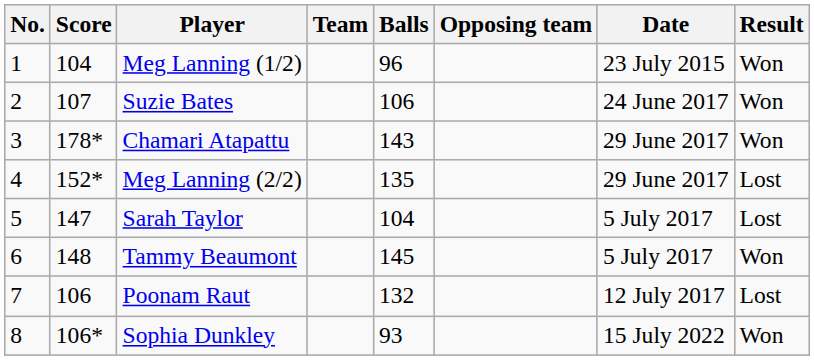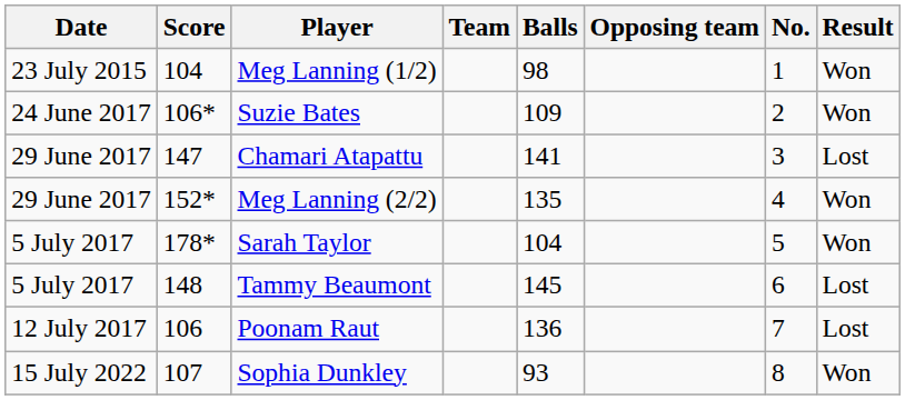 <table class="wikitable sortable" style="font-size:95%">
 <tr>
-<th>No.</th>
+<th>Date</th>
 <th>Score</th>
 <th>Player</th>
 <th>Team</th>
 <th>Balls</th>
 <th>Opposing team</th>
-<th>Date</th>
+<th>No.</th>
 <th>Result</th>
 </tr>
 <tr>
-<td>1</td>
+<td>23 July 2015</td>
 <td>104</td>
 <td><a href='#'>Meg Lanning</a> (1/2)</td>
 <td></td>
-<td>96</td>
+<td>98</td>
 <td></td>
-<td>23 July 2015</td>
+<td>1</td>
 <td>Won</td>
 </tr>
 <tr>
-<td>2</td>
-<td>107</td>
+<td>24 June 2017</td>
+<td>106*</td>
 <td><a href='#'>Suzie Bates</a></td>
 <td></td>
-<td>106</td>
+<td>109</td>
 <td></td>
-<td>24 June 2017</td>
+<td>2</td>
 <td>Won</td>
 </tr>
 <tr>
-<td>3</td>
-<td>178*</td>
+<td>29 June 2017</td>
+<td>147</td>
 <td><a href='#'>Chamari Atapattu</a></td>
 <td></td>
-<td>143</td>
+<td>141</td>
 <td></td>
-<td>29 June 2017</td>
-<td>Won</td>
+<td>3</td>
+<td>Lost</td>
 </tr>
 <tr>
-<td>4</td>
+<td>29 June 2017</td>
 <td>152*</td>
 <td><a href='#'>Meg Lanning</a> (2/2)</td>
 <td></td>
 <td>135</td>
 <td></td>
-<td>29 June 2017</td>
-<td>Lost</td>
+<td>4</td>
+<td>Won</td>
 </tr>
 <tr>
-<td>5</td>
-<td>147</td>
+<td>5 July 2017</td>
+<td>178*</td>
 <td><a href='#'>Sarah Taylor</a></td>
 <td></td>
 <td>104</td>
 <td></td>
-<td>5 July 2017</td>
-<td>Lost</td>
+<td>5</td>
+<td>Won</td>
 </tr>
 <tr>
-<td>6</td>
+<td>5 July 2017</td>
 <td>148</td>
 <td><a href='#'>Tammy Beaumont</a></td>
 <td></td>
 <td>145</td>
 <td></td>
-<td>5 July 2017</td>
-<td>Won</td>
+<td>6</td>
+<td>Lost</td>
 </tr>
 <tr>
-<td>7</td>
+<td>12 July 2017</td>
 <td>106</td>
 <td><a href='#'>Poonam Raut</a></td>
 <td></td>
-<td>132</td>
+<td>136</td>
 <td></td>
-<td>12 July 2017</td>
+<td>7</td>
 <td>Lost</td>
 </tr>
 <tr>
-<td>8</td>
-<td>106*</td>
+<td>15 July 2022</td>
+<td>107</td>
 <td><a href='#'>Sophia Dunkley</a></td>
 <td></td>
 <td>93</td>
 <td></td>
-<td>15 July 2022</td>
+<td>8</td>
 <td>Won</td>
 </tr>
 </table>
